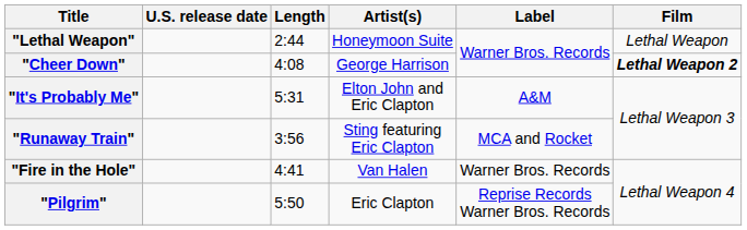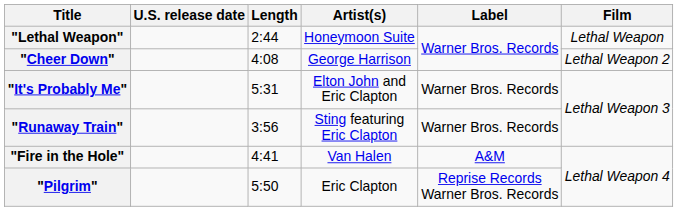 <table class="wikitable plainrowheaders">
 <tr>
 <th scope="col">Title</th>
 <th scope="col">U.S. release date</th>
 <th scope="col">Length</th>
 <th scope="col">Artist(s)</th>
 <th scope="col">Label</th>
 <th scope="col">Film</th>
 </tr>
 <tr>
 <th scope="row">"Lethal Weapon"</th>
 <td></td>
 <td>2:44</td>
 <td style="text-align: center;"><a href='#'>Honeymoon Suite</a></td>
 <td rowspan="2" style="text-align: center;"><a href='#'>Warner Bros. Records</a></td>
 <td style="text-align: center;"><em>Lethal Weapon</em></td>
 </tr>
 <tr>
 <th scope="row">"<a href='#'>Cheer Down</a>"</th>
 <td></td>
 <td>4:08</td>
 <td style="text-align: center;"><a href='#'>George Harrison</a></td>
-<td style="text-align: center;"><strong><em>Lethal Weapon 2</em></strong></td>
+<td style="text-align: center;"><em>Lethal Weapon 2</em></td>
 </tr>
 <tr>
 <th scope="row">"<a href='#'>It's Probably Me</a>"</th>
 <td></td>
 <td>5:31</td>
 <td style="text-align: center;"><a href='#'>Elton John</a> and <br> Eric Clapton</td>
-<td style="text-align: center;"><a href='#'>A&M</a></td>
+<td style="text-align: center;">Warner Bros. Records</td>
 <td rowspan="2" style="text-align: center;"><em>Lethal Weapon 3</em></td>
 </tr>
 <tr>
 <th scope="row">"<a href='#'>Runaway Train</a>"</th>
 <td></td>
 <td>3:56</td>
 <td style="text-align: center;"><a href='#'>Sting</a> featuring <br> <a href='#'>Eric Clapton</a></td>
-<td style="text-align: center;"><a href='#'>MCA</a> and <a href='#'>Rocket</a></td>
+<td style="text-align: center;">Warner Bros. Records</td>
 </tr>
 <tr>
 <th scope="row">"Fire in the Hole"</th>
 <td></td>
 <td>4:41</td>
 <td style="text-align: center;"><a href='#'>Van Halen</a></td>
-<td style="text-align: center;">Warner Bros. Records</td>
+<td style="text-align: center;"><a href='#'>A&M</a></td>
 <td rowspan="2" style="text-align: center;"><em>Lethal Weapon 4</em></td>
 </tr>
 <tr>
 <th scope="row">"<a href='#'>Pilgrim</a>"</th>
 <td></td>
 <td>5:50</td>
 <td style="text-align: center;">Eric Clapton</td>
 <td style="text-align: center;"><a href='#'>Reprise Records</a><br>Warner Bros. Records</td>
 </tr>
 </table>
